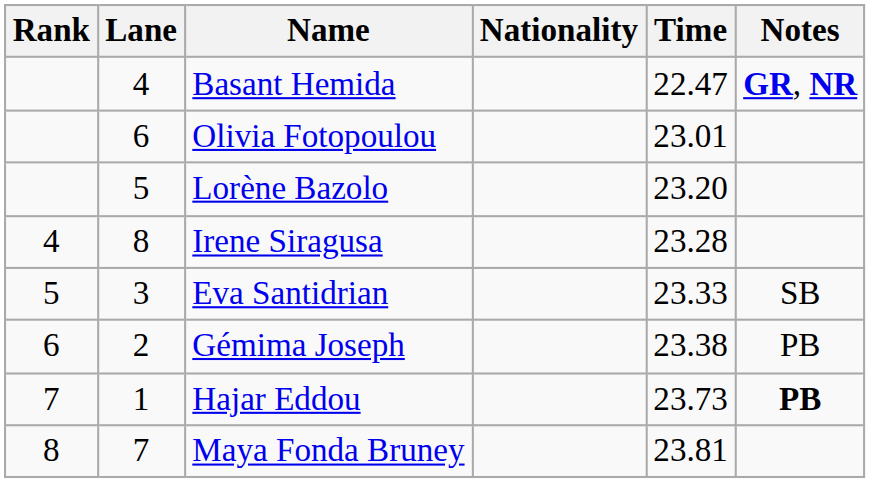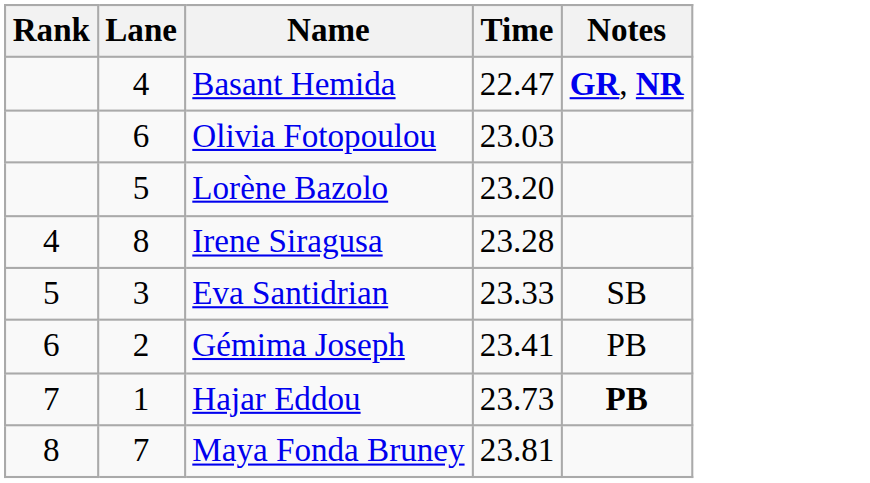 <table class="wikitable sortable" style="text-align:center">
 <tr>
 <th>Rank</th>
 <th>Lane</th>
 <th>Name</th>
-<th>Nationality</th>
 <th>Time</th>
 <th>Notes</th>
 </tr>
 <tr>
 <td></td>
 <td>4</td>
 <td align=left><a href='#'>Basant Hemida</a></td>
-<td align=left></td>
 <td>22.47</td>
 <td><strong><a href='#'>GR</a></strong>, <strong><a href='#'>NR</a></strong></td>
 </tr>
 <tr>
 <td></td>
 <td>6</td>
 <td align=left><a href='#'>Olivia Fotopoulou</a></td>
-<td align=left></td>
-<td>23.01</td>
+<td>23.03</td>
 <td></td>
 </tr>
 <tr>
 <td></td>
 <td>5</td>
 <td align=left><a href='#'>Lorène Bazolo</a></td>
-<td align=left></td>
 <td>23.20</td>
 <td></td>
 </tr>
 <tr>
 <td>4</td>
 <td>8</td>
 <td align=left><a href='#'>Irene Siragusa</a></td>
-<td align=left></td>
 <td>23.28</td>
 <td></td>
 </tr>
 <tr>
 <td>5</td>
 <td>3</td>
 <td align=left><a href='#'>Eva Santidrian</a></td>
-<td align=left></td>
 <td>23.33</td>
 <td>SB</td>
 </tr>
 <tr>
 <td>6</td>
 <td>2</td>
 <td align=left><a href='#'>Gémima Joseph</a></td>
-<td align=left></td>
-<td>23.38</td>
+<td>23.41</td>
 <td>PB</td>
 </tr>
 <tr>
 <td>7</td>
 <td>1</td>
 <td align=left><a href='#'>Hajar Eddou</a></td>
-<td align=left></td>
 <td>23.73</td>
 <td><strong>PB</strong></td>
 </tr>
 <tr>
 <td>8</td>
 <td>7</td>
 <td align=left><a href='#'>Maya Fonda Bruney</a></td>
-<td align=left></td>
 <td>23.81</td>
 <td></td>
 </tr>
 </table>
